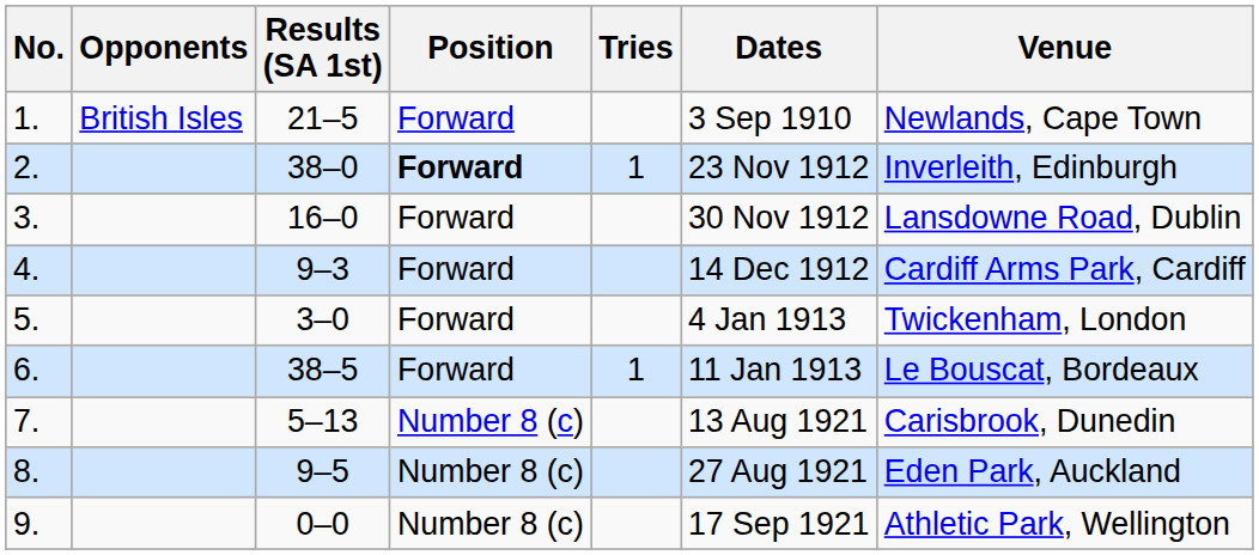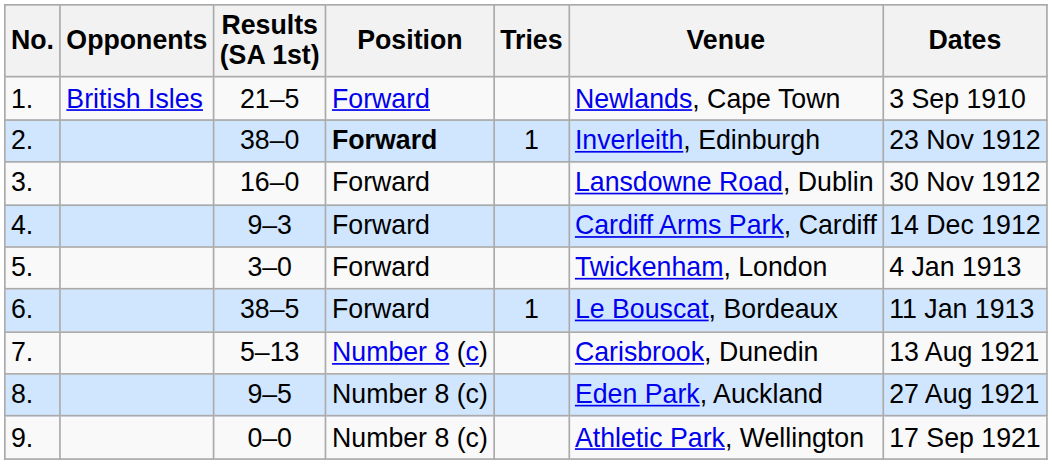 <table class="wikitable sortable">
 <tr>
 <th>No.</th>
 <th>Opponents</th>
 <th>Results<br>(SA 1st)</th>
 <th>Position</th>
 <th>Tries</th>
+<th>Venue</th>
 <th>Dates</th>
-<th>Venue</th>
 </tr>
 <tr>
 <td>1.</td>
 <td> <a href='#'>British Isles</a></td>
 <td align="center">21–5</td>
 <td><a href='#'>Forward</a></td>
 <td></td>
+<td><a href='#'>Newlands</a>, Cape Town</td>
 <td>3 Sep 1910</td>
-<td><a href='#'>Newlands</a>, Cape Town</td>
 </tr>
 <tr style="background: #D0E6FF;">
 <td>2.</td>
 <td></td>
 <td align="center">38–0</td>
 <td><strong>Forward</strong></td>
 <td align="center">1</td>
+<td><a href='#'>Inverleith</a>, Edinburgh</td>
 <td>23 Nov 1912</td>
-<td><a href='#'>Inverleith</a>, Edinburgh</td>
 </tr>
 <tr>
 <td>3.</td>
 <td></td>
 <td align="center">16–0</td>
 <td>Forward</td>
 <td></td>
+<td><a href='#'>Lansdowne Road</a>, Dublin</td>
 <td>30 Nov 1912</td>
-<td><a href='#'>Lansdowne Road</a>, Dublin</td>
 </tr>
 <tr style="background: #D0E6FF;">
 <td>4.</td>
 <td></td>
 <td align="center">9–3</td>
 <td>Forward</td>
 <td></td>
+<td><a href='#'>Cardiff Arms Park</a>, Cardiff</td>
 <td>14 Dec 1912</td>
-<td><a href='#'>Cardiff Arms Park</a>, Cardiff</td>
 </tr>
 <tr>
 <td>5.</td>
 <td></td>
 <td align="center">3–0</td>
 <td>Forward</td>
 <td></td>
+<td><a href='#'>Twickenham</a>, London</td>
 <td>4 Jan 1913</td>
-<td><a href='#'>Twickenham</a>, London</td>
 </tr>
 <tr style="background: #D0E6FF;">
 <td>6.</td>
 <td></td>
 <td align="center">38–5</td>
 <td>Forward</td>
 <td align="center">1</td>
+<td><a href='#'>Le Bouscat</a>, Bordeaux</td>
 <td>11 Jan 1913</td>
-<td><a href='#'>Le Bouscat</a>, Bordeaux</td>
 </tr>
 <tr>
 <td>7.</td>
 <td></td>
 <td align="center">5–13</td>
 <td><a href='#'>Number 8</a> (<a href='#'>c</a>)</td>
 <td></td>
+<td><a href='#'>Carisbrook</a>, Dunedin</td>
 <td>13 Aug 1921</td>
-<td><a href='#'>Carisbrook</a>, Dunedin</td>
 </tr>
 <tr style="background: #D0E6FF;">
 <td>8.</td>
 <td></td>
 <td align="center">9–5</td>
 <td>Number 8 (c)</td>
 <td></td>
+<td><a href='#'>Eden Park</a>, Auckland</td>
 <td>27 Aug 1921</td>
-<td><a href='#'>Eden Park</a>, Auckland</td>
 </tr>
 <tr>
 <td>9.</td>
 <td></td>
 <td align="center">0–0</td>
 <td>Number 8 (c)</td>
 <td></td>
+<td><a href='#'>Athletic Park</a>, Wellington</td>
 <td>17 Sep 1921</td>
-<td><a href='#'>Athletic Park</a>, Wellington</td>
 </tr>
 </table>
